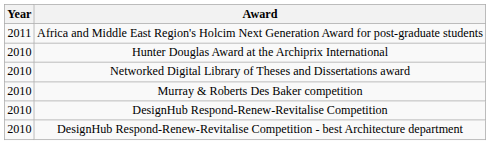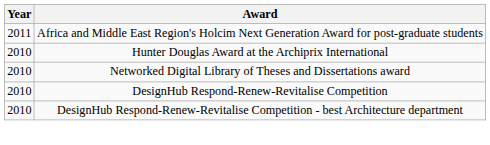 <table class="wikitable" style="text-align:center">
 <tr>
 <th>Year</th>
 <th>Award</th>
 </tr>
 <tr>
 <td>2011</td>
 <td>Africa and Middle East Region's Holcim Next Generation Award for post-graduate students</td>
 </tr>
 <tr>
 <td>2010</td>
 <td>Hunter Douglas Award at the Archiprix International</td>
 </tr>
 <tr>
 <td>2010</td>
 <td>Networked Digital Library of Theses and Dissertations award</td>
 </tr>
 <tr>
 <td>2010</td>
-<td>Murray & Roberts Des Baker competition</td>
-</tr>
-<tr>
-<td>2010</td>
 <td>DesignHub Respond-Renew-Revitalise Competition</td>
 </tr>
 <tr>
 <td>2010</td>
 <td>DesignHub Respond-Renew-Revitalise Competition - best Architecture department</td>
 </tr>
 </table>
